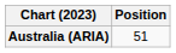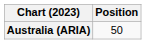 <table class="wikitable plainrowheaders" style="text-align:center">
 <tr>
 <th scope="col">Chart (2023)</th>
 <th scope="col">Position</th>
 </tr>
 <tr>
 <th scope="row">Australia (ARIA)</th>
-<td>51</td>
+<td>50</td>
 </tr>
 </table>
